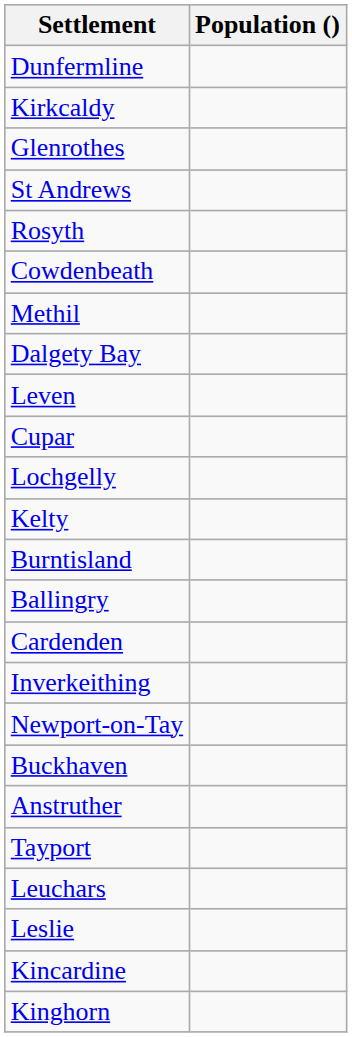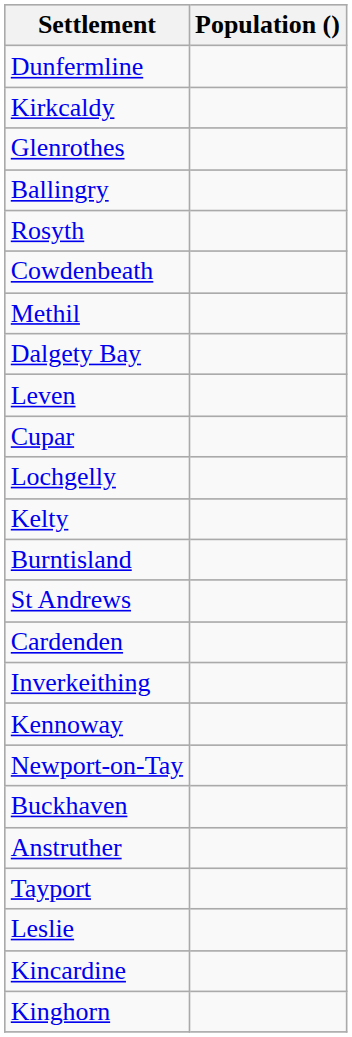 <table class="wikitable sortable">
 <tr>
 <th>Settlement</th>
 <th>Population ()</th>
 </tr>
 <tr>
 <td><a href='#'>Dunfermline</a></td>
 <td></td>
 </tr>
 <tr>
 <td><a href='#'>Kirkcaldy</a></td>
 <td></td>
 </tr>
 <tr>
 <td><a href='#'>Glenrothes</a></td>
 <td></td>
 </tr>
 <tr>
-<td><a href='#'>St Andrews</a></td>
+<td><a href='#'>Ballingry</a></td>
 <td></td>
 </tr>
 <tr>
 <td><a href='#'>Rosyth</a></td>
 <td></td>
 </tr>
 <tr>
 <td><a href='#'>Cowdenbeath</a></td>
 <td></td>
 </tr>
 <tr>
 <td><a href='#'>Methil</a></td>
 <td></td>
 </tr>
 <tr>
 <td><a href='#'>Dalgety Bay</a></td>
 <td></td>
 </tr>
 <tr>
 <td><a href='#'>Leven</a></td>
 <td></td>
 </tr>
 <tr>
 <td><a href='#'>Cupar</a></td>
 <td></td>
 </tr>
 <tr>
 <td><a href='#'>Lochgelly</a></td>
 <td></td>
 </tr>
 <tr>
 <td><a href='#'>Kelty</a></td>
 <td></td>
 </tr>
 <tr>
 <td><a href='#'>Burntisland</a></td>
 <td></td>
 </tr>
 <tr>
-<td><a href='#'>Ballingry</a></td>
+<td><a href='#'>St Andrews</a></td>
 <td></td>
 </tr>
 <tr>
 <td><a href='#'>Cardenden</a></td>
 <td></td>
 </tr>
 <tr>
 <td><a href='#'>Inverkeithing</a></td>
+<td></td>
+</tr>
+<tr>
+<td><a href='#'>Kennoway</a></td>
 <td></td>
 </tr>
 <tr>
 <td><a href='#'>Newport-on-Tay</a></td>
 <td></td>
 </tr>
 <tr>
 <td><a href='#'>Buckhaven</a></td>
 <td></td>
 </tr>
 <tr>
 <td><a href='#'>Anstruther</a></td>
 <td></td>
 </tr>
 <tr>
 <td><a href='#'>Tayport</a></td>
 <td></td>
 </tr>
 <tr>
-<td><a href='#'>Leuchars</a></td>
-<td></td>
-</tr>
-<tr>
 <td><a href='#'>Leslie</a></td>
 <td></td>
 </tr>
 <tr>
 <td><a href='#'>Kincardine</a></td>
 <td></td>
 </tr>
 <tr>
 <td><a href='#'>Kinghorn</a></td>
 <td></td>
 </tr>
 </table>
